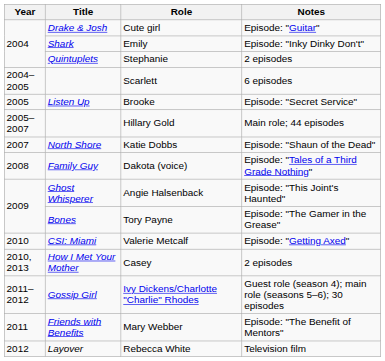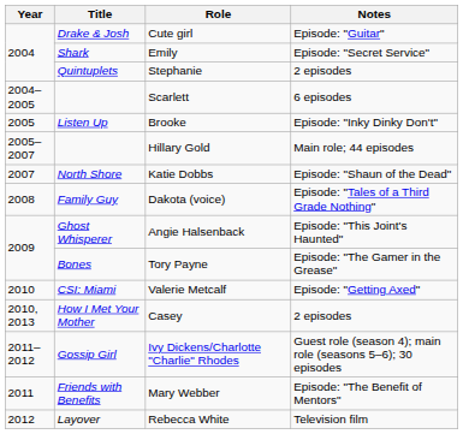 <table class="wikitable sortable">
 <tr>
 <th>Year</th>
 <th>Title</th>
 <th>Role</th>
 <th class="unsortable">Notes</th>
 </tr>
 <tr>
 <td rowspan="3">2004</td>
 <td><em><a href='#'>Drake & Josh</a></em></td>
 <td>Cute girl</td>
 <td>Episode: "<a href='#'>Guitar</a>"</td>
 </tr>
 <tr>
 <td><em><a href='#'>Shark</a></em></td>
 <td>Emily</td>
-<td>Episode: "Inky Dinky Don't"</td>
+<td>Episode: "Secret Service"</td>
 </tr>
 <tr>
 <td><em><a href='#'>Quintuplets</a></em></td>
 <td>Stephanie</td>
 <td>2 episodes</td>
 </tr>
 <tr>
 <td>2004–2005</td>
 <td><em></em></td>
 <td>Scarlett</td>
 <td>6 episodes</td>
 </tr>
 <tr>
 <td>2005</td>
 <td><em><a href='#'>Listen Up</a></em></td>
 <td>Brooke</td>
-<td>Episode: "Secret Service"</td>
+<td>Episode: "Inky Dinky Don't"</td>
 </tr>
 <tr>
 <td>2005–2007</td>
 <td><em></em></td>
 <td>Hillary Gold</td>
 <td>Main role; 44 episodes</td>
 </tr>
 <tr>
 <td>2007</td>
 <td><em><a href='#'>North Shore</a></em></td>
 <td>Katie Dobbs</td>
 <td>Episode: "Shaun of the Dead"</td>
 </tr>
 <tr>
 <td>2008</td>
 <td><em><a href='#'>Family Guy</a></em></td>
 <td>Dakota (voice)</td>
 <td>Episode: "<a href='#'>Tales of a Third Grade Nothing</a>"</td>
 </tr>
 <tr>
 <td rowspan="2">2009</td>
 <td><em><a href='#'>Ghost Whisperer</a></em></td>
 <td>Angie Halsenback</td>
 <td>Episode: "This Joint's Haunted"</td>
 </tr>
 <tr>
 <td><em><a href='#'>Bones</a></em></td>
 <td>Tory Payne</td>
 <td>Episode: "The Gamer in the Grease"</td>
 </tr>
 <tr>
 <td>2010</td>
 <td><em><a href='#'>CSI: Miami</a></em></td>
 <td>Valerie Metcalf</td>
 <td>Episode: "<a href='#'>Getting Axed</a>"</td>
 </tr>
 <tr>
 <td>2010, 2013</td>
 <td><em><a href='#'>How I Met Your Mother</a></em></td>
 <td>Casey</td>
 <td>2 episodes</td>
 </tr>
 <tr>
 <td>2011–2012</td>
 <td><em><a href='#'>Gossip Girl</a></em></td>
 <td><a href='#'>Ivy Dickens/Charlotte "Charlie" Rhodes</a></td>
 <td>Guest role (season 4); main role (seasons 5–6); 30 episodes</td>
 </tr>
 <tr>
 <td>2011</td>
 <td><em><a href='#'>Friends with Benefits</a></em></td>
 <td>Mary Webber</td>
 <td>Episode: "The Benefit of Mentors"</td>
 </tr>
 <tr>
 <td>2012</td>
 <td><em>Layover</em></td>
 <td>Rebecca White</td>
 <td>Television film</td>
 </tr>
 </table>
